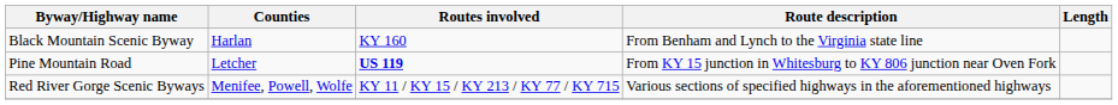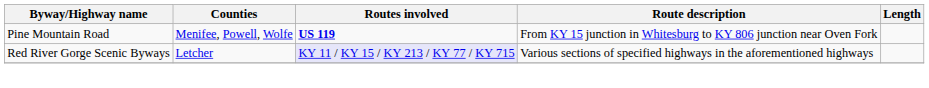 <table class="wikitable">
 <tr>
 <th>Byway/Highway name </th>
 <th>Counties</th>
 <th>Routes involved</th>
 <th>Route description</th>
 <th>Length</th>
 </tr>
 <tr>
-<td>Black Mountain Scenic Byway</td>
-<td><a href='#'>Harlan</a></td>
-<td><a href='#'>KY 160</a></td>
-<td>From Benham and Lynch to the <a href='#'>Virginia</a> state line</td>
-<td></td>
-</tr>
-<tr>
 <td>Pine Mountain Road</td>
-<td><a href='#'>Letcher</a></td>
+<td><a href='#'>Menifee</a>, <a href='#'>Powell</a>, <a href='#'>Wolfe</a></td>
 <td><strong><a href='#'>US 119</a></strong></td>
 <td>From <a href='#'>KY 15</a> junction in <a href='#'>Whitesburg</a> to <a href='#'>KY 806</a> junction near Oven Fork</td>
 <td></td>
 </tr>
 <tr>
 <td>Red River Gorge Scenic Byways</td>
-<td><a href='#'>Menifee</a>, <a href='#'>Powell</a>, <a href='#'>Wolfe</a></td>
-<td><a href='#'>KY 11</a> / <a href='#'>KY 15</a> / <a href='#'>KY 213</a> / <a href='#'>KY 77</a> / <a href='#'>KY 715</a></td>
+<td><a href='#'>Letcher</a></td>
+<td style="background: lavender;"><a href='#'>KY 11</a> / <a href='#'>KY 15</a> / <a href='#'>KY 213</a> / <a href='#'>KY 77</a> / <a href='#'>KY 715</a></td>
 <td>Various sections of specified highways in the aforementioned highways</td>
 <td></td>
 </tr>
 <tr>
 </tr>
 </table>
